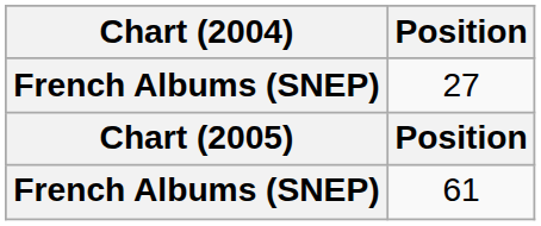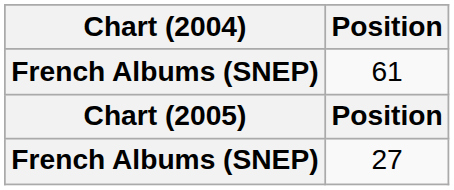 <table class="wikitable plainrowheaders" style="text-align:center">
 <tr>
 <th scope="col">Chart (2004)</th>
 <th scope="col">Position</th>
 </tr>
 <tr>
 <th scope="row">French Albums (SNEP)</th>
-<td>27</td>
+<td>61</td>
 </tr>
 <tr>
 <th scope="col">Chart (2005)</th>
 <th scope="col">Position</th>
 </tr>
 <tr>
 <th scope="row">French Albums (SNEP)</th>
-<td>61</td>
+<td>27</td>
 </tr>
 </table>
